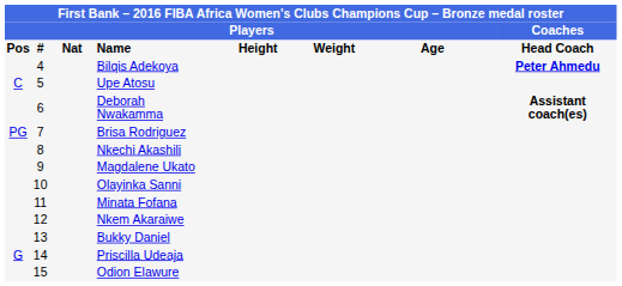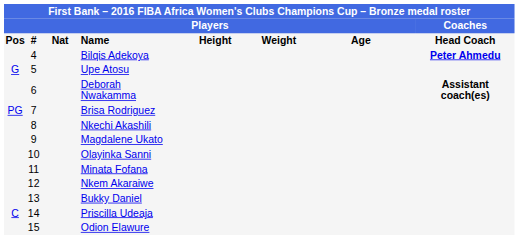 <table border=0 cellpadding=2 cellspacing=0  |- bgcolor=#f5f5f5 style="text-align:center; font-size:85%;" width=75%>
 <tr>
 <td colspan="8" style="background: #4169e1; color: white"><strong>First Bank – 2016 FIBA Africa Women's Clubs Champions Cup – Bronze medal roster</strong></td>
 </tr>
 <tr>
 <td colspan="7" style="background: #4169e1; color: white"><strong>Players</strong></td>
 <td style="background: #4169e1; color: white"><strong>Coaches</strong></td>
 </tr>
 <tr style="background=#f5f5f5; color: black">
 <th width=5px>Pos</th>
 <th width=5px>#</th>
 <th width=50px>Nat</th>
 <th width=135px align=left>Name</th>
 <th width=100px>Height</th>
 <th width=70px>Weight</th>
 <th width=160px>Age</th>
 <th width=135px>Head Coach</th>
 </tr>
 <tr>
 <td></td>
 <td>4</td>
 <td></td>
 <td align=left><a href='#'>Bilqis Adekoya</a></td>
 <td></td>
 <td></td>
 <td><span></span></td>
 <td><strong> <a href='#'>Peter Ahmedu</a></strong></td>
 </tr>
 <tr>
-<td><a href='#'>C</a></td>
+<td><a href='#'>G</a></td>
 <td>5</td>
 <td></td>
 <td align=left><a href='#'>Upe Atosu</a></td>
 <td><span></span></td>
 <td></td>
 <td><span></span></td>
 </tr>
 <tr>
 <td></td>
 <td>6</td>
 <td></td>
 <td align=left><a href='#'>Deborah Nwakamma</a></td>
 <td></td>
 <td></td>
 <td><span></span></td>
 <td><strong>Assistant coach(es)</strong></td>
 </tr>
 <tr>
 <td><a href='#'>PG</a></td>
 <td>7</td>
 <td></td>
 <td align=left><a href='#'>Brisa Rodriguez</a></td>
 <td><span></span></td>
 <td></td>
 <td><span></span></td>
 <td></td>
 </tr>
 <tr>
 <td></td>
 <td>8</td>
 <td></td>
 <td align=left><a href='#'>Nkechi Akashili</a></td>
 <td><span></span></td>
 <td></td>
 <td><span></span></td>
 </tr>
 <tr>
 <td></td>
 <td>9</td>
 <td></td>
 <td align=left><a href='#'>Magdalene Ukato</a></td>
 <td></td>
 <td></td>
 <td><span></span></td>
 </tr>
 <tr>
 <td></td>
 <td>10</td>
 <td></td>
 <td align=left><a href='#'>Olayinka Sanni</a></td>
 <td><span></span></td>
 <td></td>
 <td><span></span></td>
 </tr>
 <tr>
 <td></td>
 <td>11</td>
 <td></td>
 <td align=left><a href='#'>Minata Fofana</a></td>
 <td></td>
 <td></td>
 <td><span></span></td>
 </tr>
 <tr>
 <td></td>
 <td>12</td>
 <td></td>
 <td align=left><a href='#'>Nkem Akaraiwe</a></td>
 <td><span></span></td>
 <td></td>
 <td><span></span></td>
 </tr>
 <tr>
 <td></td>
 <td>13</td>
 <td></td>
 <td align=left><a href='#'>Bukky Daniel</a></td>
 <td></td>
 <td></td>
 <td><span></span></td>
 </tr>
 <tr>
-<td><a href='#'>G</a></td>
+<td><a href='#'>C</a></td>
 <td>14</td>
 <td></td>
 <td align=left><a href='#'>Priscilla Udeaja</a></td>
 <td><span></span></td>
 <td></td>
 <td><span></span></td>
 </tr>
 <tr>
 <td></td>
 <td>15</td>
 <td></td>
 <td align=left><a href='#'>Odion Elawure</a></td>
 <td></td>
 <td></td>
 <td><span></span></td>
 </tr>
 </table>
